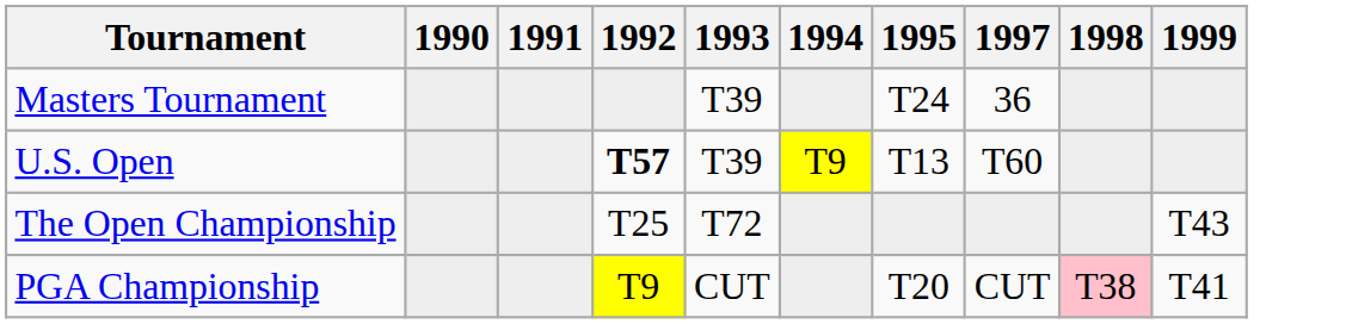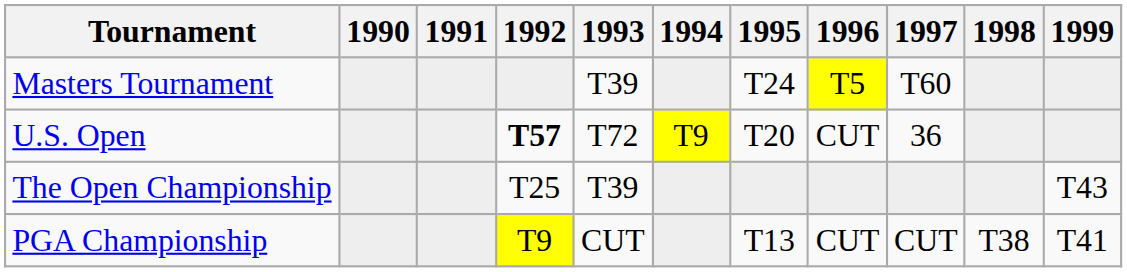 <table class="wikitable" style="font-size:95%;text-align:center;">
 <tr>
 <th>Tournament</th>
 <th>1990</th>
 <th>1991</th>
 <th>1992</th>
 <th>1993</th>
 <th>1994</th>
 <th>1995</th>
+<th>1996</th>
 <th>1997</th>
 <th>1998</th>
 <th>1999</th>
 </tr>
 <tr>
 <td align=left><a href='#'>Masters Tournament</a></td>
 <td style="background:#eeeeee;"></td>
 <td style="background:#eeeeee;"></td>
 <td style="background:#eeeeee;"></td>
 <td>T39</td>
 <td style="background:#eeeeee;"></td>
 <td>T24</td>
-<td>36</td>
+<td style="background:yellow;">T5</td>
+<td>T60</td>
 <td style="background:#eeeeee;"></td>
 <td style="background:#eeeeee;"></td>
 </tr>
 <tr>
 <td align=left><a href='#'>U.S. Open</a></td>
 <td style="background:#eeeeee;"></td>
 <td style="background:#eeeeee;"></td>
 <td><strong>T57</strong></td>
-<td>T39</td>
+<td>T72</td>
 <td style="background:yellow;">T9</td>
-<td>T13</td>
-<td>T60</td>
+<td>T20</td>
+<td>CUT</td>
+<td>36</td>
 <td style="background:#eeeeee;"></td>
 <td style="background:#eeeeee;"></td>
 </tr>
 <tr>
 <td align=left><a href='#'>The Open Championship</a></td>
 <td style="background:#eeeeee;"></td>
 <td style="background:#eeeeee;"></td>
 <td>T25</td>
-<td>T72</td>
+<td>T39</td>
+<td style="background:#eeeeee;"></td>
 <td style="background:#eeeeee;"></td>
 <td style="background:#eeeeee;"></td>
 <td style="background:#eeeeee;"></td>
 <td style="background:#eeeeee;"></td>
 <td>T43</td>
 </tr>
 <tr>
 <td align=left><a href='#'>PGA Championship</a></td>
 <td style="background:#eeeeee;"></td>
 <td style="background:#eeeeee;"></td>
 <td style="background:yellow;">T9</td>
 <td>CUT</td>
 <td style="background:#eeeeee;"></td>
-<td>T20</td>
+<td>T13</td>
 <td>CUT</td>
-<td style="background: pink;">T38</td>
+<td>CUT</td>
+<td>T38</td>
 <td>T41</td>
 </tr>
 </table>
